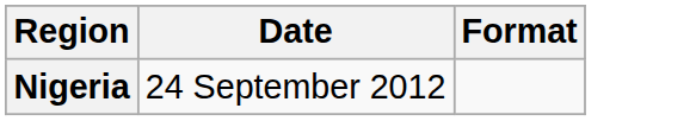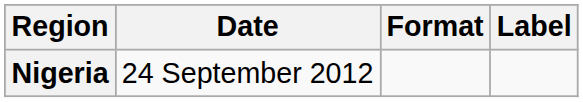 <table class="wikitable plainrowheaders">
 <tr>
 <th scope="col">Region</th>
 <th scope="col">Date</th>
 <th scope="col">Format</th>
+<th scope="col">Label</th>
 </tr>
 <tr>
 <th scope="row">Nigeria</th>
 <td>24 September 2012</td>
 <td></td>
+<td></td>
 </tr>
 </table>
